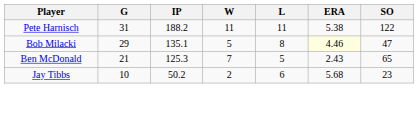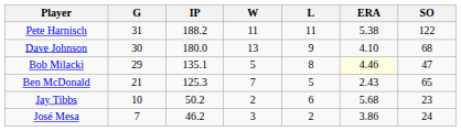 <table class="wikitable sortable">
 <tr>
 <th bgcolor="#DDDDFF" width="16%">Player</th>
 <th bgcolor="#DDDDFF" width="9%">G</th>
 <th bgcolor="#DDDDFF" width="9%">IP</th>
 <th bgcolor="#DDDDFF" width="9%">W</th>
 <th bgcolor="#DDDDFF" width="9%">L</th>
 <th bgcolor="#DDDDFF" width="9%">ERA</th>
 <th bgcolor="#DDDDFF" width="9%">SO</th>
 </tr>
 <tr align="center">
 <td><a href='#'>Pete Harnisch</a></td>
 <td>31</td>
 <td>188.2</td>
 <td>11</td>
 <td>11</td>
 <td>5.38</td>
 <td>122</td>
+</tr>
+<tr align=center>
+<td><a href='#'>Dave Johnson</a></td>
+<td>30</td>
+<td>180.0</td>
+<td>13</td>
+<td>9</td>
+<td>4.10</td>
+<td>68</td>
 </tr>
 <tr align="center">
 <td><a href='#'>Bob Milacki</a></td>
 <td>29</td>
 <td>135.1</td>
 <td>5</td>
 <td>8</td>
 <td style="background: lightyellow;">4.46</td>
 <td>47</td>
 </tr>
 <tr align=center>
 <td><a href='#'>Ben McDonald</a></td>
 <td>21</td>
 <td>125.3</td>
 <td>7</td>
 <td>5</td>
 <td>2.43</td>
 <td>65</td>
 </tr>
 <tr align="center">
 <td><a href='#'>Jay Tibbs</a></td>
 <td>10</td>
 <td>50.2</td>
 <td>2</td>
 <td>6</td>
 <td>5.68</td>
 <td>23</td>
 </tr>
+<tr align=center>
+<td><a href='#'>José Mesa</a></td>
+<td>7</td>
+<td>46.2</td>
+<td>3</td>
+<td>2</td>
+<td>3.86</td>
+<td>24</td>
+</tr>
 </table>
